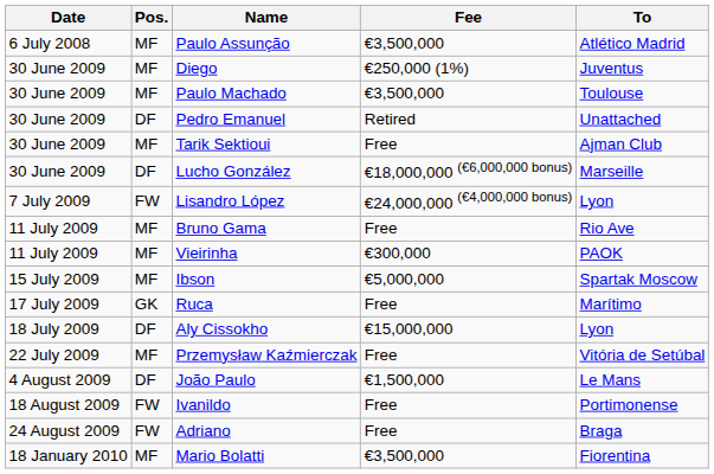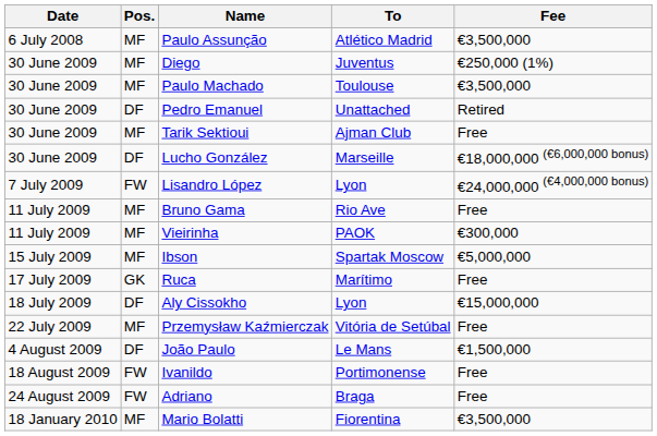 <table class="wikitable">
 <tr>
 <th>Date</th>
 <th>Pos.</th>
 <th>Name</th>
+<th>To</th>
 <th>Fee</th>
-<th>To</th>
 </tr>
 <tr>
 <td>6 July 2008</td>
 <td>MF</td>
 <td> <a href='#'>Paulo Assunção</a></td>
+<td> <a href='#'>Atlético Madrid</a></td>
 <td>€3,500,000</td>
-<td> <a href='#'>Atlético Madrid</a></td>
 </tr>
 <tr>
 <td>30 June 2009</td>
 <td>MF</td>
 <td> <a href='#'>Diego</a></td>
+<td> <a href='#'>Juventus</a></td>
 <td>€250,000 (1%)</td>
-<td> <a href='#'>Juventus</a></td>
 </tr>
 <tr>
 <td>30 June 2009</td>
 <td>MF</td>
 <td> <a href='#'>Paulo Machado</a></td>
+<td> <a href='#'>Toulouse</a></td>
 <td>€3,500,000</td>
-<td> <a href='#'>Toulouse</a></td>
 </tr>
 <tr>
 <td>30 June 2009</td>
 <td>DF</td>
 <td> <a href='#'>Pedro Emanuel</a></td>
+<td> <a href='#'>Unattached</a></td>
 <td>Retired</td>
-<td> <a href='#'>Unattached</a></td>
 </tr>
 <tr>
 <td>30 June 2009</td>
 <td>MF</td>
 <td> <a href='#'>Tarik Sektioui</a></td>
+<td> <a href='#'>Ajman Club</a></td>
 <td>Free</td>
-<td> <a href='#'>Ajman Club</a></td>
 </tr>
 <tr>
 <td>30 June 2009</td>
 <td>DF</td>
 <td> <a href='#'>Lucho González</a></td>
+<td> <a href='#'>Marseille</a></td>
 <td>€18,000,000 <sup>(€6,000,000 bonus)</sup></td>
-<td> <a href='#'>Marseille</a></td>
 </tr>
 <tr>
 <td>7 July 2009</td>
 <td>FW</td>
 <td> <a href='#'>Lisandro López</a></td>
+<td> <a href='#'>Lyon</a></td>
 <td>€24,000,000 <sup>(€4,000,000 bonus)</sup></td>
-<td> <a href='#'>Lyon</a></td>
 </tr>
 <tr>
 <td>11 July 2009</td>
 <td>MF</td>
 <td> <a href='#'>Bruno Gama</a></td>
+<td> <a href='#'>Rio Ave</a></td>
 <td>Free</td>
-<td> <a href='#'>Rio Ave</a></td>
 </tr>
 <tr>
 <td>11 July 2009</td>
 <td>MF</td>
 <td> <a href='#'>Vieirinha</a></td>
+<td> <a href='#'>PAOK</a></td>
 <td>€300,000</td>
-<td> <a href='#'>PAOK</a></td>
 </tr>
 <tr>
 <td>15 July 2009</td>
 <td>MF</td>
 <td> <a href='#'>Ibson</a></td>
+<td> <a href='#'>Spartak Moscow</a></td>
 <td>€5,000,000</td>
-<td> <a href='#'>Spartak Moscow</a></td>
 </tr>
 <tr>
 <td>17 July 2009</td>
 <td>GK</td>
 <td> <a href='#'>Ruca</a></td>
+<td> <a href='#'>Marítimo</a></td>
 <td>Free</td>
-<td> <a href='#'>Marítimo</a></td>
 </tr>
 <tr>
 <td>18 July 2009</td>
 <td>DF</td>
 <td> <a href='#'>Aly Cissokho</a></td>
+<td> <a href='#'>Lyon</a></td>
 <td>€15,000,000</td>
-<td> <a href='#'>Lyon</a></td>
 </tr>
 <tr>
 <td>22 July 2009</td>
 <td>MF</td>
 <td> <a href='#'>Przemysław Kaźmierczak</a></td>
+<td> <a href='#'>Vitória de Setúbal</a></td>
 <td>Free</td>
-<td> <a href='#'>Vitória de Setúbal</a></td>
 </tr>
 <tr>
 <td>4 August 2009</td>
 <td>DF</td>
 <td> <a href='#'>João Paulo</a></td>
+<td> <a href='#'>Le Mans</a></td>
 <td>€1,500,000</td>
-<td> <a href='#'>Le Mans</a></td>
 </tr>
 <tr>
 <td>18 August 2009</td>
 <td>FW</td>
 <td> <a href='#'>Ivanildo</a></td>
+<td> <a href='#'>Portimonense</a></td>
 <td>Free</td>
-<td> <a href='#'>Portimonense</a></td>
 </tr>
 <tr>
 <td>24 August 2009</td>
 <td>FW</td>
 <td> <a href='#'>Adriano</a></td>
+<td> <a href='#'>Braga</a></td>
 <td>Free</td>
-<td> <a href='#'>Braga</a></td>
 </tr>
 <tr>
 <td>18 January 2010</td>
 <td>MF</td>
 <td> <a href='#'>Mario Bolatti</a></td>
+<td> <a href='#'>Fiorentina</a></td>
 <td>€3,500,000</td>
-<td> <a href='#'>Fiorentina</a></td>
 </tr>
 </table>
